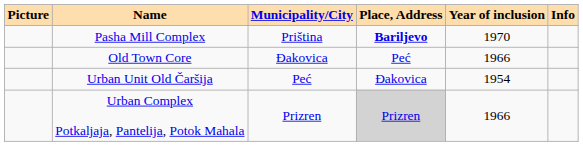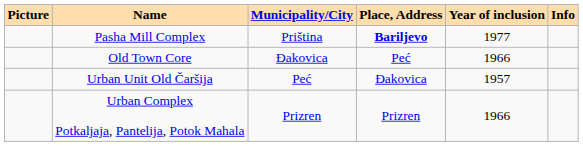 <table align="center" class="wikitable sortable">
 <tr>
 <th style=background:#FFDEAD;>Picture</th>
 <th style=background:#FFDEAD;>Name</th>
 <th style=background:#FFDEAD;><a href='#'>Municipality/City</a></th>
 <th style=background:#FFDEAD;>Place, Address</th>
 <th style=background:#FFDEAD;>Year of inclusion</th>
 <th style=background:#FFDEAD;>Info</th>
 </tr>
 <tr>
 <td align="center"></td>
 <td align="center"><a href='#'>Pasha Mill Complex</a></td>
 <td align="center"><a href='#'>Priština</a></td>
 <td align="center"><strong><a href='#'>Bariljevo</a></strong></td>
-<td align="center">1970</td>
+<td align="center">1977</td>
 <td align="center"></td>
 </tr>
 <tr>
 <td align="center"></td>
 <td align="center"><a href='#'>Old Town Core</a></td>
 <td align="center"><a href='#'>Đakovica</a></td>
 <td align="center"><a href='#'>Peć</a></td>
 <td align="center">1966</td>
 <td align="center"></td>
 </tr>
 <tr>
 <td align="center"></td>
 <td align="center"><a href='#'>Urban Unit Old Čaršija</a></td>
 <td align="center"><a href='#'>Peć</a></td>
 <td align="center"><a href='#'>Đakovica</a></td>
-<td align="center">1954</td>
+<td align="center">1957</td>
 <td align="center"></td>
 </tr>
 <tr>
 <td align="center"></td>
 <td align="center"><a href='#'>Urban Complex</a><br><br><a href='#'>Potkaljaja</a>, <a href='#'>Pantelija</a>, <a href='#'>Potok Mahala</a></td>
 <td align="center"><a href='#'>Prizren</a></td>
-<td align="center" style="background: lightgrey;"><a href='#'>Prizren</a></td>
+<td align="center"><a href='#'>Prizren</a></td>
 <td align="center">1966</td>
 <td align="center"></td>
 </tr>
 </table>
